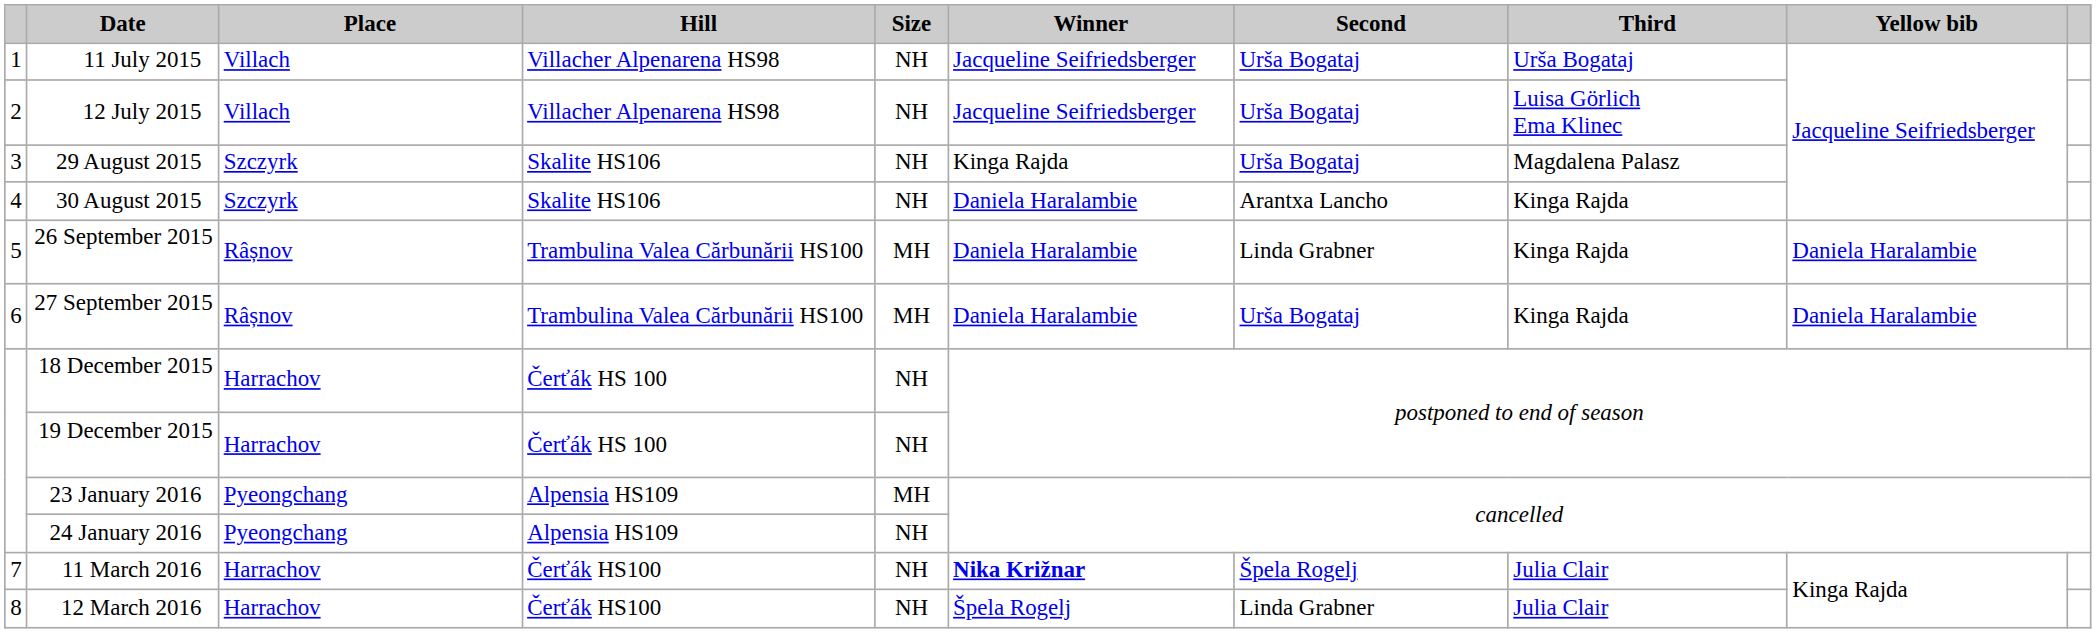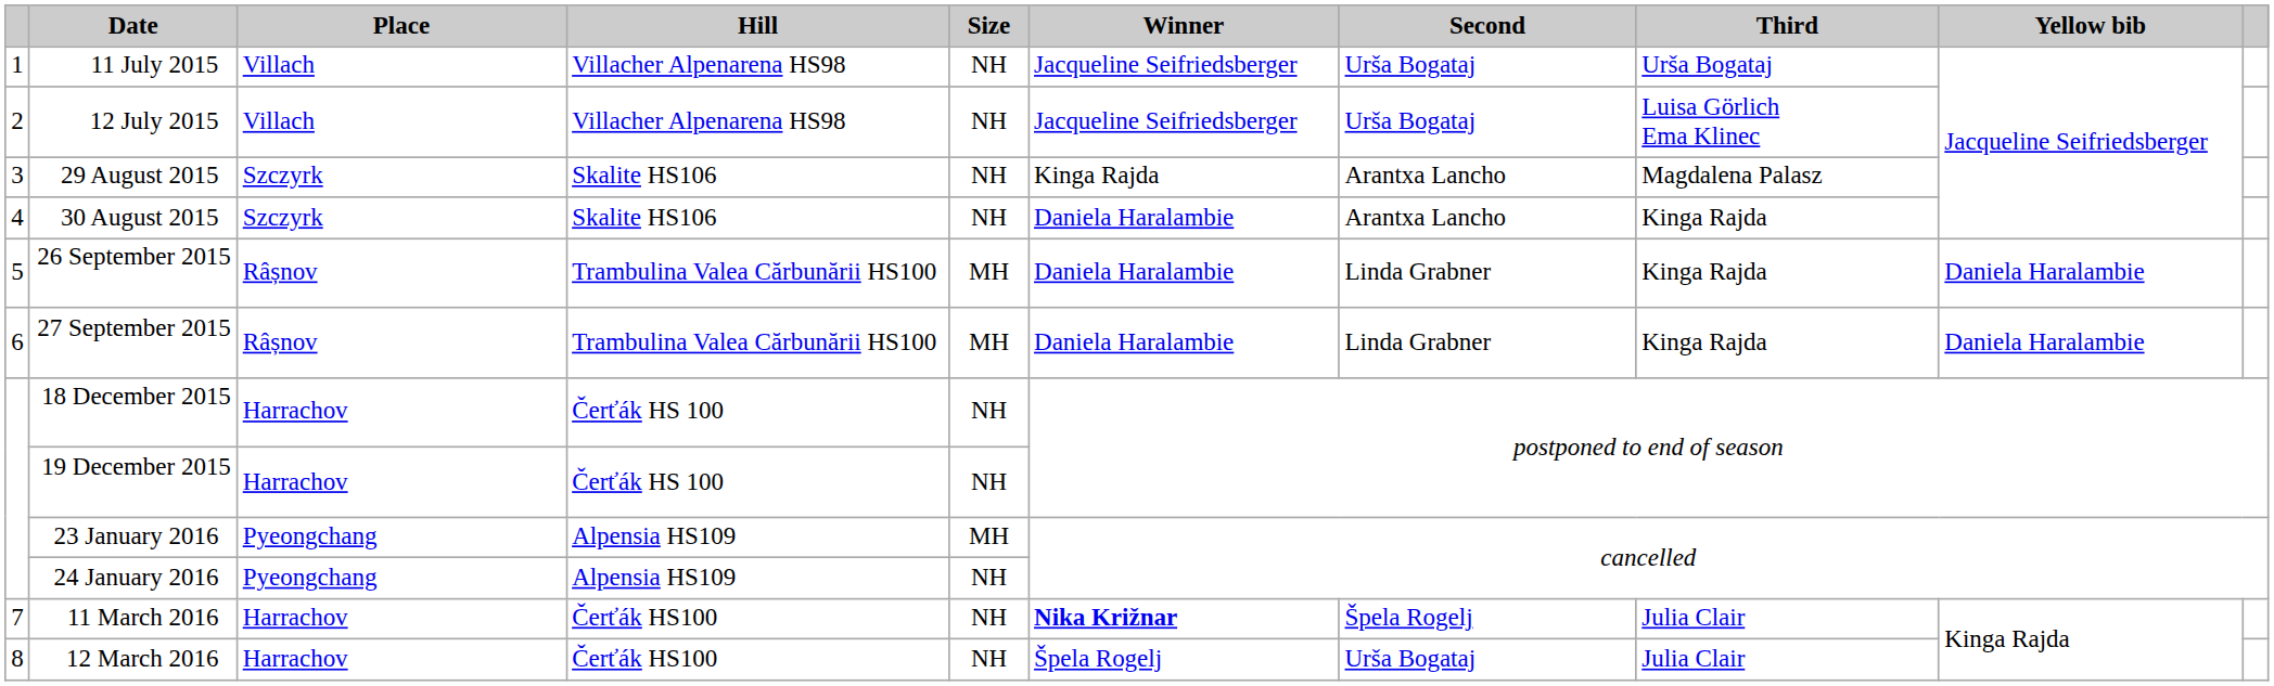 <table class="wikitable plainrowheaders" style="background:#fff; font-size:86%; line-height:16px; border:grey solid 1px; border-collapse:collapse;">
 <tr style="background:#ccc; text-align:center;">
 <th scope="col" style="background:#ccc; width=30 px;"></th>
 <th scope="col" style="background:#ccc; width:120px;">Date</th>
 <th scope="col" style="background:#ccc; width:200px;">Place</th>
 <th scope="col" style="background:#ccc; width:240px;">Hill</th>
 <th scope="col" style="background:#ccc; width:40px;">Size</th>
 <th scope="col" style="background:#ccc; width:185px;">Winner</th>
 <th scope="col" style="background:#ccc; width:185px;">Second</th>
 <th scope="col" style="background:#ccc; width:185px;">Third</th>
 <th scope="col" style="background:#ccc; width:180px;">Yellow bib</th>
 <th scope="col" style="background:#ccc; width:10px;"></th>
 </tr>
 <tr>
 <td align=center>1</td>
 <td align=right>11 July 2015  </td>
 <td> <a href='#'>Villach</a></td>
 <td><a href='#'>Villacher Alpenarena</a> HS98</td>
 <td align=center>NH</td>
 <td> <a href='#'>Jacqueline Seifriedsberger</a></td>
 <td> <a href='#'>Urša Bogataj</a></td>
 <td> <a href='#'>Urša Bogataj</a></td>
 <td rowspan=4> <a href='#'>Jacqueline Seifriedsberger</a></td>
 <td></td>
 </tr>
 <tr>
 <td align=center>2</td>
 <td align=right>12 July 2015  </td>
 <td> <a href='#'>Villach</a></td>
 <td><a href='#'>Villacher Alpenarena</a> HS98</td>
 <td align=center>NH</td>
 <td> <a href='#'>Jacqueline Seifriedsberger</a></td>
 <td> <a href='#'>Urša Bogataj</a></td>
 <td> <a href='#'>Luisa Görlich</a><br> <a href='#'>Ema Klinec</a></td>
 <td></td>
 </tr>
 <tr>
 <td align=center>3</td>
 <td align=right>29 August 2015  </td>
 <td> <a href='#'>Szczyrk</a></td>
 <td><a href='#'>Skalite</a> HS106</td>
 <td align=center>NH</td>
 <td> Kinga Rajda</td>
-<td> <a href='#'>Urša Bogataj</a></td>
+<td> Arantxa Lancho</td>
 <td> Magdalena Palasz</td>
 <td></td>
 </tr>
 <tr>
 <td align=center>4</td>
 <td align=right>30 August 2015  </td>
 <td> <a href='#'>Szczyrk</a></td>
 <td><a href='#'>Skalite</a> HS106</td>
 <td align=center>NH</td>
 <td> <a href='#'>Daniela Haralambie</a></td>
 <td> Arantxa Lancho</td>
 <td> Kinga Rajda</td>
 <td></td>
 </tr>
 <tr>
 <td align=center>5</td>
 <td align=right>26 September 2015  </td>
 <td> <a href='#'>Râșnov</a></td>
 <td><a href='#'>Trambulina Valea Cărbunării</a> HS100</td>
 <td align=center>MH</td>
 <td> <a href='#'>Daniela Haralambie</a></td>
 <td> Linda Grabner</td>
 <td> Kinga Rajda</td>
 <td> <a href='#'>Daniela Haralambie</a></td>
 <td></td>
 </tr>
 <tr>
 <td align=center>6</td>
 <td align=right>27 September 2015  </td>
 <td> <a href='#'>Râșnov</a></td>
 <td><a href='#'>Trambulina Valea Cărbunării</a> HS100</td>
 <td align=center>MH</td>
 <td> <a href='#'>Daniela Haralambie</a></td>
-<td> <a href='#'>Urša Bogataj</a></td>
+<td> Linda Grabner</td>
 <td> Kinga Rajda</td>
 <td> <a href='#'>Daniela Haralambie</a></td>
 <td></td>
 </tr>
 <tr>
 <td rowspan=4></td>
 <td align=right>18 December 2015  </td>
 <td> <a href='#'>Harrachov</a></td>
 <td><a href='#'>Čerťák</a> HS 100</td>
 <td align=center>NH</td>
 <td colspan=5 rowspan=2 align=center><em>postponed to end of season</em></td>
 </tr>
 <tr>
 <td align=right>19 December 2015  </td>
 <td> <a href='#'>Harrachov</a></td>
 <td><a href='#'>Čerťák</a> HS 100</td>
 <td align=center>NH</td>
 </tr>
 <tr>
 <td align=right>23 January 2016  </td>
 <td> <a href='#'>Pyeongchang</a></td>
 <td><a href='#'>Alpensia</a> HS109</td>
 <td align=center>MH</td>
 <td colspan=5 rowspan=2 align=center><em>cancelled</em></td>
 </tr>
 <tr>
 <td align=right>24 January 2016  </td>
 <td> <a href='#'>Pyeongchang</a></td>
 <td><a href='#'>Alpensia</a> HS109</td>
 <td align=center>NH</td>
 </tr>
 <tr>
 <td align=center>7</td>
 <td align=right>11 March 2016  </td>
 <td> <a href='#'>Harrachov</a></td>
 <td><a href='#'>Čerťák</a> HS100</td>
 <td align=center>NH</td>
 <td><strong> <a href='#'>Nika Križnar</a></strong></td>
 <td> <a href='#'>Špela Rogelj</a></td>
 <td> <a href='#'>Julia Clair</a></td>
 <td rowspan=2> Kinga Rajda</td>
 <td></td>
 </tr>
 <tr>
 <td align=center>8</td>
 <td align=right>12 March 2016  </td>
 <td> <a href='#'>Harrachov</a></td>
 <td><a href='#'>Čerťák</a> HS100</td>
 <td align=center>NH</td>
 <td> <a href='#'>Špela Rogelj</a></td>
-<td> Linda Grabner</td>
+<td> <a href='#'>Urša Bogataj</a></td>
 <td> <a href='#'>Julia Clair</a></td>
 <td></td>
 </tr>
 </table>
